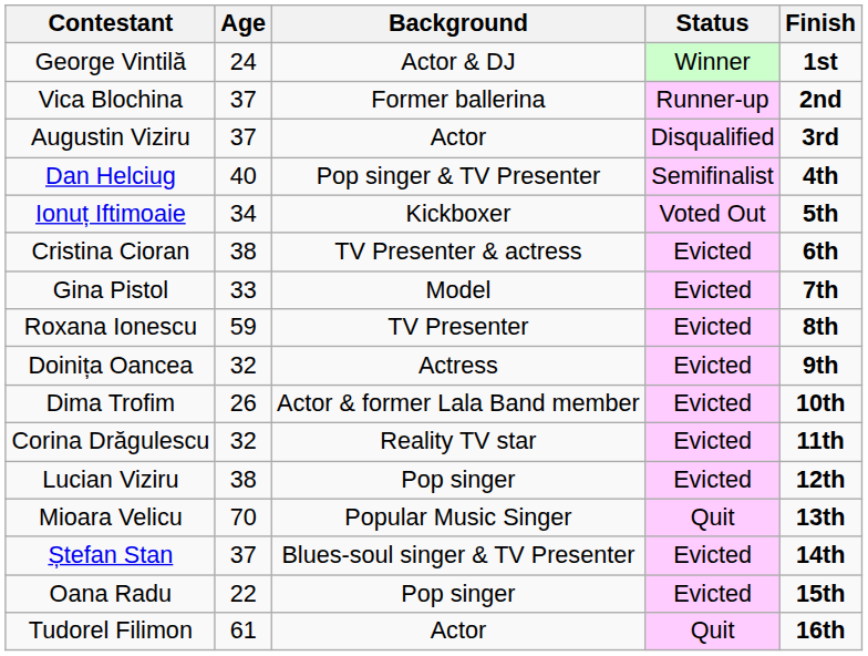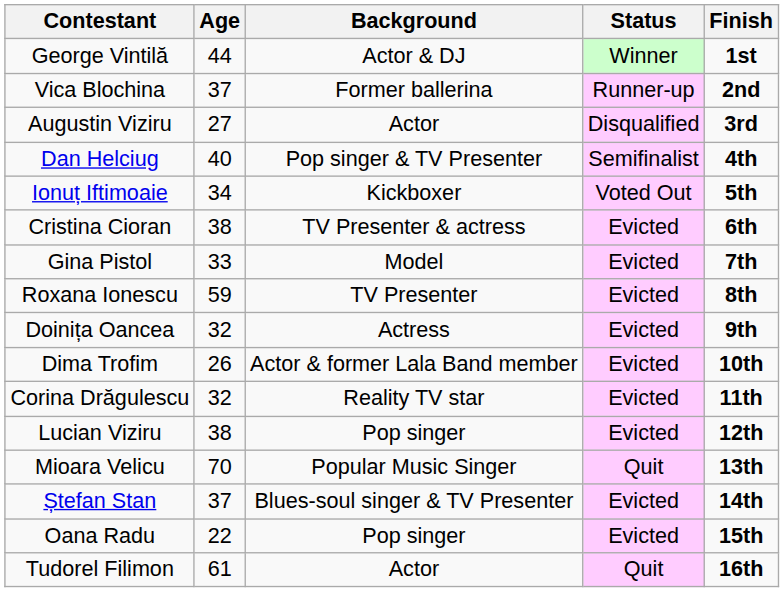 <table class="wikitable sortable" style="margin:auto; text-align:center">
 <tr>
 <th>Contestant</th>
 <th>Age</th>
 <th>Background</th>
 <th>Status</th>
 <th>Finish</th>
 </tr>
 <tr>
 <td>George Vintilă</td>
-<td>24</td>
+<td>44</td>
 <td>Actor & DJ</td>
 <td style="background:#cfc;">Winner<br><small></small></td>
 <td><strong>1st</strong></td>
 </tr>
 <tr>
 <td>Vica Blochina</td>
 <td>37</td>
 <td>Former ballerina</td>
 <td style="background:#fcf">Runner-up<br><small></small></td>
 <td><strong>2nd</strong></td>
 </tr>
 <tr>
 <td>Augustin Viziru</td>
-<td>37</td>
+<td>27</td>
 <td>Actor</td>
 <td style="background:#fcf">Disqualified <br><small></small></td>
 <td><strong>3rd</strong></td>
 </tr>
 <tr>
 <td><a href='#'>Dan Helciug</a></td>
 <td>40</td>
 <td>Pop singer & TV Presenter</td>
 <td style="background:#fcf">Semifinalist<br><small></small></td>
 <td><strong>4th</strong></td>
 </tr>
 <tr>
 <td><a href='#'>Ionuț Iftimoaie</a></td>
 <td>34</td>
 <td>Kickboxer</td>
 <td style="background:#fcf">Voted Out<br><small></small></td>
 <td><strong>5th</strong></td>
 </tr>
 <tr>
 <td>Cristina Cioran</td>
 <td>38</td>
 <td>TV Presenter & actress</td>
 <td style="background:#fcf">Evicted<br><small></small></td>
 <td><strong>6th</strong></td>
 </tr>
 <tr>
 <td>Gina Pistol</td>
 <td>33</td>
 <td>Model</td>
 <td style="background:#fcf">Evicted<br><small></small></td>
 <td><strong>7th</strong></td>
 </tr>
 <tr>
 <td>Roxana Ionescu</td>
 <td>59</td>
 <td>TV Presenter</td>
 <td style="background:#fcf">Evicted<br><small></small></td>
 <td><strong>8th</strong></td>
 </tr>
 <tr>
 <td>Doinița Oancea</td>
 <td>32</td>
 <td>Actress</td>
 <td style="background:#fcf">Evicted<br><small></small></td>
 <td><strong>9th</strong></td>
 </tr>
 <tr>
 <td>Dima Trofim</td>
 <td>26</td>
 <td>Actor & former Lala Band member</td>
 <td style="background:#fcf">Evicted<br><small></small></td>
 <td><strong>10th</strong></td>
 </tr>
 <tr>
 <td>Corina Drăgulescu</td>
 <td>32</td>
 <td>Reality TV star</td>
 <td style="background:#fcf">Evicted<br><small></small></td>
 <td><strong>11th</strong></td>
 </tr>
 <tr>
 <td>Lucian Viziru</td>
 <td>38</td>
 <td>Pop singer</td>
 <td style="background:#fcf">Evicted<br><small></small></td>
 <td><strong>12th</strong></td>
 </tr>
 <tr>
 <td>Mioara Velicu</td>
 <td>70</td>
 <td>Popular Music Singer</td>
 <td style="background:#fcf">Quit<br><small></small></td>
 <td><strong>13th</strong></td>
 </tr>
 <tr>
 <td><a href='#'>Ștefan Stan</a></td>
 <td>37</td>
 <td>Blues-soul singer & TV Presenter</td>
 <td style="background:#fcf">Evicted<br><small></small></td>
 <td><strong>14th</strong></td>
 </tr>
 <tr>
 <td>Oana Radu</td>
 <td>22</td>
 <td>Pop singer</td>
 <td style="background:#fcf">Evicted<br><small></small></td>
 <td><strong>15th</strong></td>
 </tr>
 <tr>
 <td>Tudorel Filimon</td>
 <td>61</td>
 <td>Actor</td>
 <td style="background:#fcf">Quit<br><small></small></td>
 <td><strong>16th</strong></td>
 </tr>
 </table>
